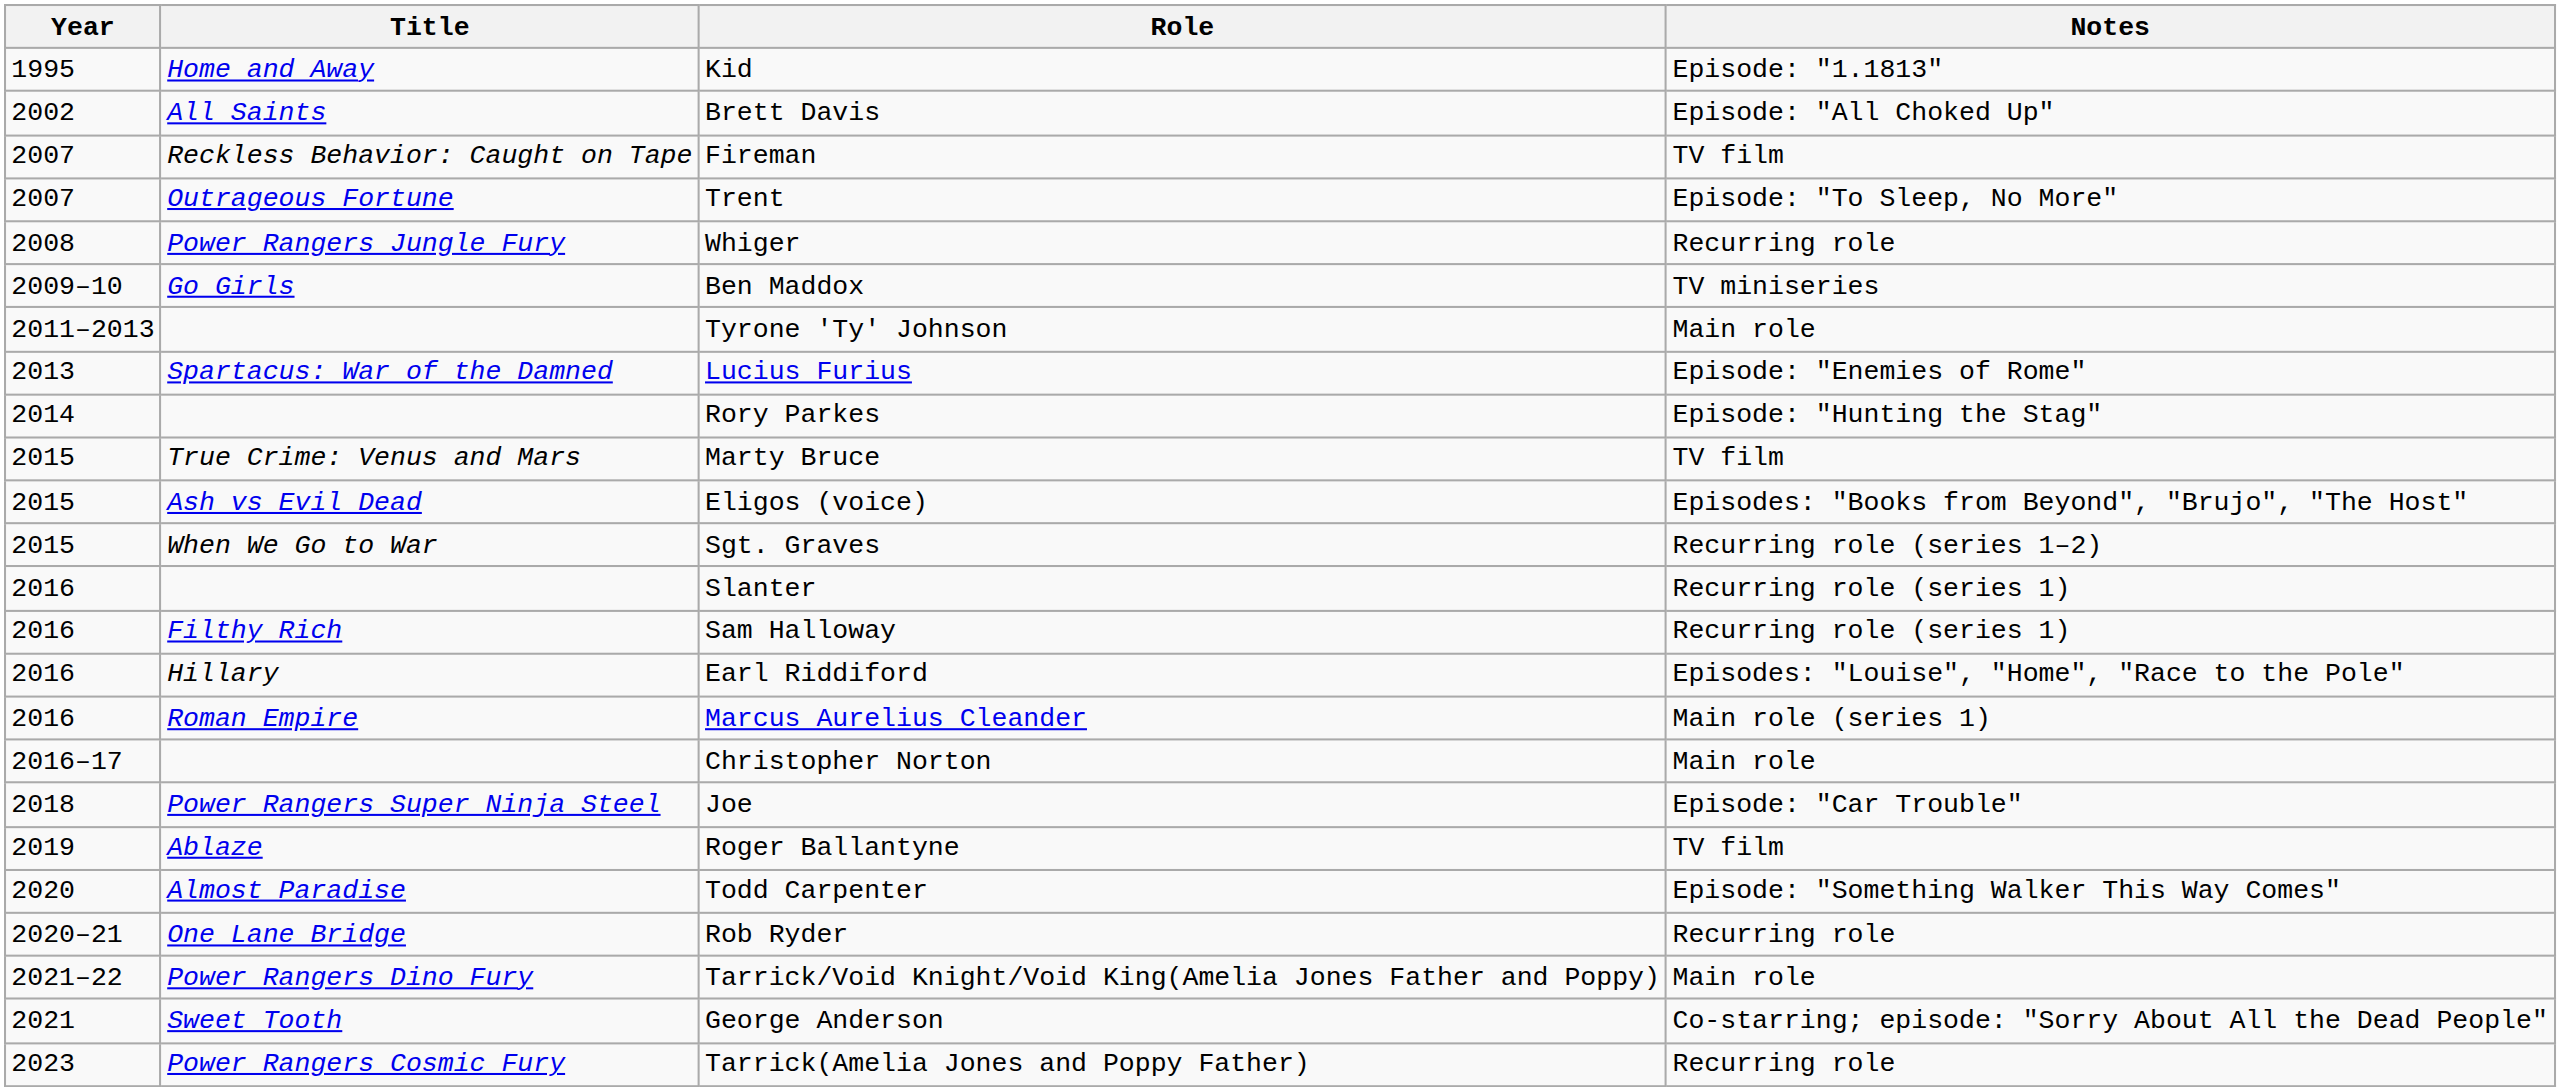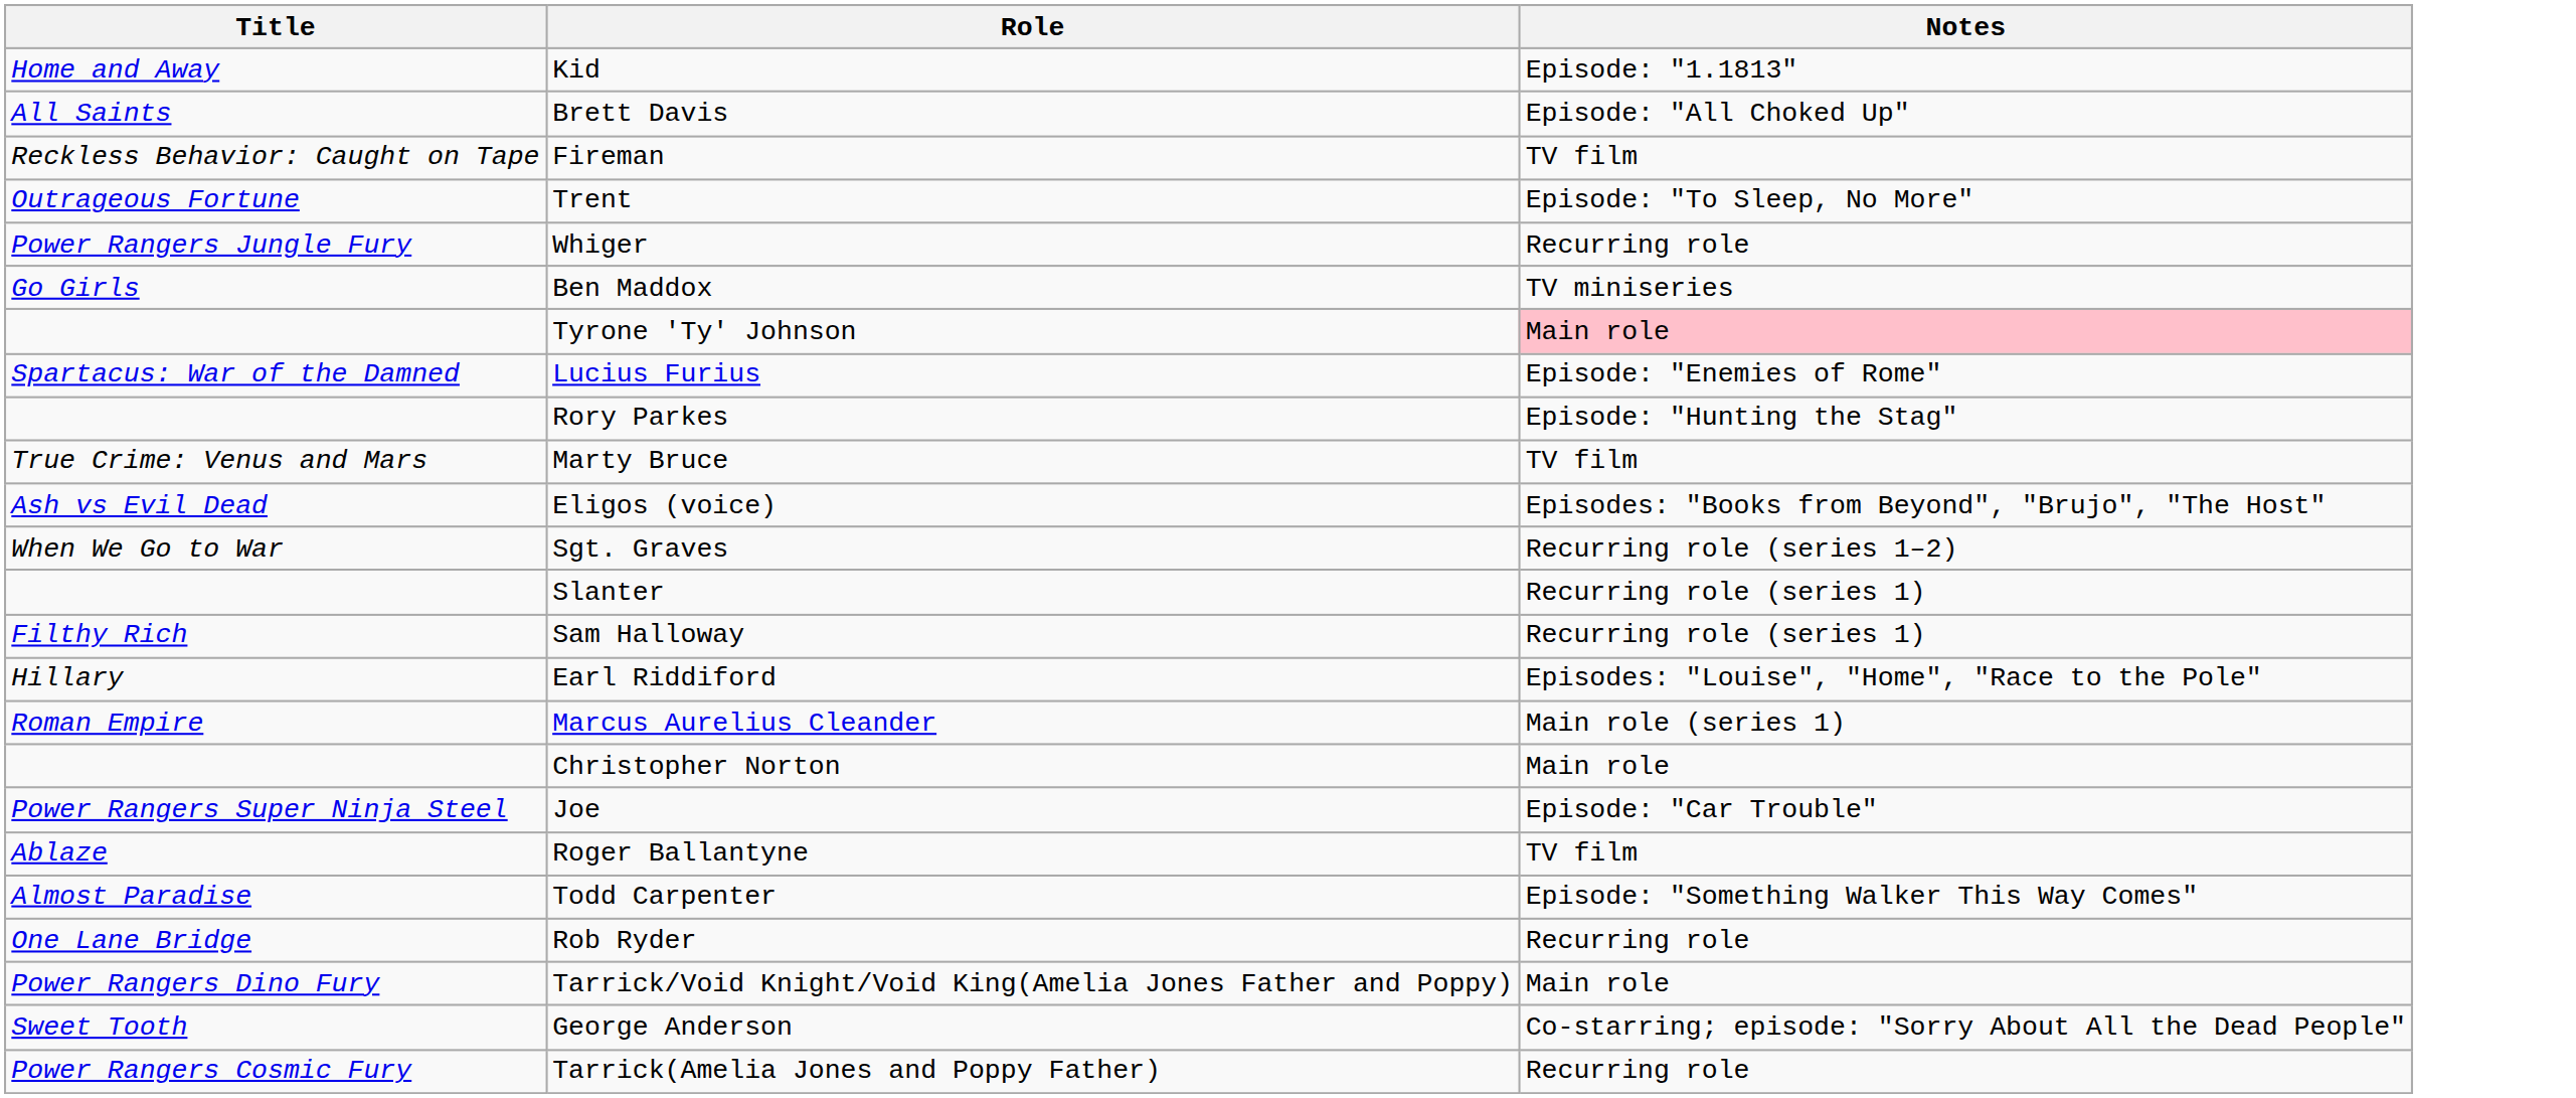 <table class="wikitable sortable">
 <tr>
-<th>Year</th>
 <th>Title</th>
 <th>Role</th>
 <th class="unsortable">Notes</th>
 </tr>
 <tr>
-<td>1995</td>
 <td><em><a href='#'>Home and Away</a></em></td>
 <td>Kid</td>
 <td>Episode: "1.1813"</td>
 </tr>
 <tr>
-<td>2002</td>
 <td><em><a href='#'>All Saints</a></em></td>
 <td>Brett Davis</td>
 <td>Episode: "All Choked Up"</td>
 </tr>
 <tr>
-<td>2007</td>
 <td><em>Reckless Behavior: Caught on Tape</em></td>
 <td>Fireman</td>
 <td>TV film</td>
 </tr>
 <tr>
-<td>2007</td>
 <td><em><a href='#'>Outrageous Fortune</a></em></td>
 <td>Trent</td>
 <td>Episode: "To Sleep, No More"</td>
 </tr>
 <tr>
-<td>2008</td>
 <td><em><a href='#'>Power Rangers Jungle Fury</a></em></td>
 <td>Whiger</td>
 <td>Recurring role</td>
 </tr>
 <tr>
-<td>2009–10</td>
 <td><em><a href='#'>Go Girls</a></em></td>
 <td>Ben Maddox</td>
 <td>TV miniseries</td>
 </tr>
 <tr>
-<td>2011–2013</td>
 <td><em></em></td>
 <td>Tyrone 'Ty' Johnson</td>
-<td>Main role</td>
+<td style="background: pink;">Main role</td>
 </tr>
 <tr>
-<td>2013</td>
 <td><em><a href='#'>Spartacus: War of the Damned</a></em></td>
 <td><a href='#'>Lucius Furius</a></td>
 <td>Episode: "Enemies of Rome"</td>
 </tr>
 <tr>
-<td>2014</td>
 <td><em></em></td>
 <td>Rory Parkes</td>
 <td>Episode: "Hunting the Stag"</td>
 </tr>
 <tr>
-<td>2015</td>
 <td><em>True Crime: Venus and Mars</em></td>
 <td>Marty Bruce</td>
 <td>TV film</td>
 </tr>
 <tr>
-<td>2015</td>
 <td><em><a href='#'>Ash vs Evil Dead</a></em></td>
 <td>Eligos (voice)</td>
 <td>Episodes: "Books from Beyond", "Brujo", "The Host"</td>
 </tr>
 <tr>
-<td>2015</td>
 <td><em>When We Go to War</em></td>
 <td>Sgt. Graves</td>
 <td>Recurring role (series 1–2)</td>
 </tr>
 <tr>
-<td>2016</td>
 <td><em></em></td>
 <td>Slanter</td>
 <td>Recurring role (series 1)</td>
 </tr>
 <tr>
-<td>2016</td>
 <td><em><a href='#'>Filthy Rich</a></em></td>
 <td>Sam Halloway</td>
 <td>Recurring role (series 1)</td>
 </tr>
 <tr>
-<td>2016</td>
 <td><em>Hillary</em></td>
 <td>Earl Riddiford</td>
 <td>Episodes: "Louise", "Home", "Race to the Pole"</td>
 </tr>
 <tr>
-<td>2016</td>
 <td><em><a href='#'>Roman Empire</a></em></td>
 <td><a href='#'>Marcus Aurelius Cleander</a></td>
 <td>Main role (series 1)</td>
 </tr>
 <tr>
-<td>2016–17</td>
 <td><em></em></td>
 <td>Christopher Norton</td>
 <td>Main role</td>
 </tr>
 <tr>
-<td>2018</td>
 <td><em><a href='#'>Power Rangers Super Ninja Steel</a></em></td>
 <td>Joe</td>
 <td>Episode: "Car Trouble"</td>
 </tr>
 <tr>
-<td>2019</td>
 <td><em><a href='#'>Ablaze</a></em></td>
 <td>Roger Ballantyne</td>
 <td>TV film</td>
 </tr>
 <tr>
-<td>2020</td>
 <td><em><a href='#'>Almost Paradise</a></em></td>
 <td>Todd Carpenter</td>
 <td>Episode: "Something Walker This Way Comes"</td>
 </tr>
 <tr>
-<td>2020–21</td>
 <td><em><a href='#'>One Lane Bridge</a></em></td>
 <td>Rob Ryder</td>
 <td>Recurring role</td>
 </tr>
 <tr>
-<td>2021–22</td>
 <td><em><a href='#'>Power Rangers Dino Fury</a></em></td>
 <td>Tarrick/Void Knight/Void King(Amelia Jones Father and Poppy)</td>
 <td>Main role</td>
 </tr>
 <tr>
-<td>2021</td>
 <td><em><a href='#'>Sweet Tooth</a></em><br></td>
 <td>George Anderson</td>
 <td>Co-starring; episode: "Sorry About All the Dead People"</td>
 </tr>
 <tr>
-<td>2023</td>
 <td><em><a href='#'>Power Rangers Cosmic Fury</a></em></td>
 <td>Tarrick(Amelia Jones and Poppy Father)</td>
 <td>Recurring role</td>
 </tr>
 </table>
